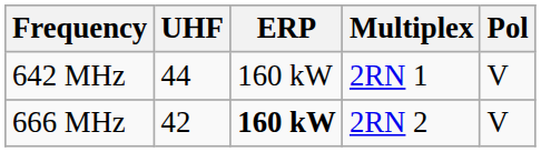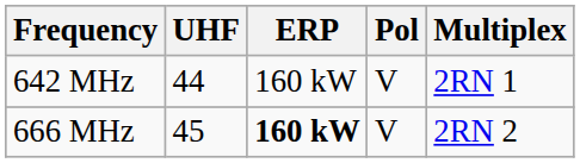 <table class="wikitable sortable">
 <tr>
 <th>Frequency</th>
 <th>UHF</th>
 <th>ERP</th>
+<th>Pol</th>
 <th>Multiplex</th>
-<th>Pol</th>
 </tr>
 <tr>
 <td>642 MHz</td>
 <td>44</td>
 <td>160 kW</td>
+<td>V</td>
 <td><a href='#'>2RN</a> 1</td>
-<td>V</td>
 </tr>
 <tr>
 <td>666 MHz</td>
-<td>42</td>
+<td>45</td>
 <td><strong>160 kW</strong></td>
+<td>V</td>
 <td><a href='#'>2RN</a> 2</td>
-<td>V</td>
 </tr>
 </table>
